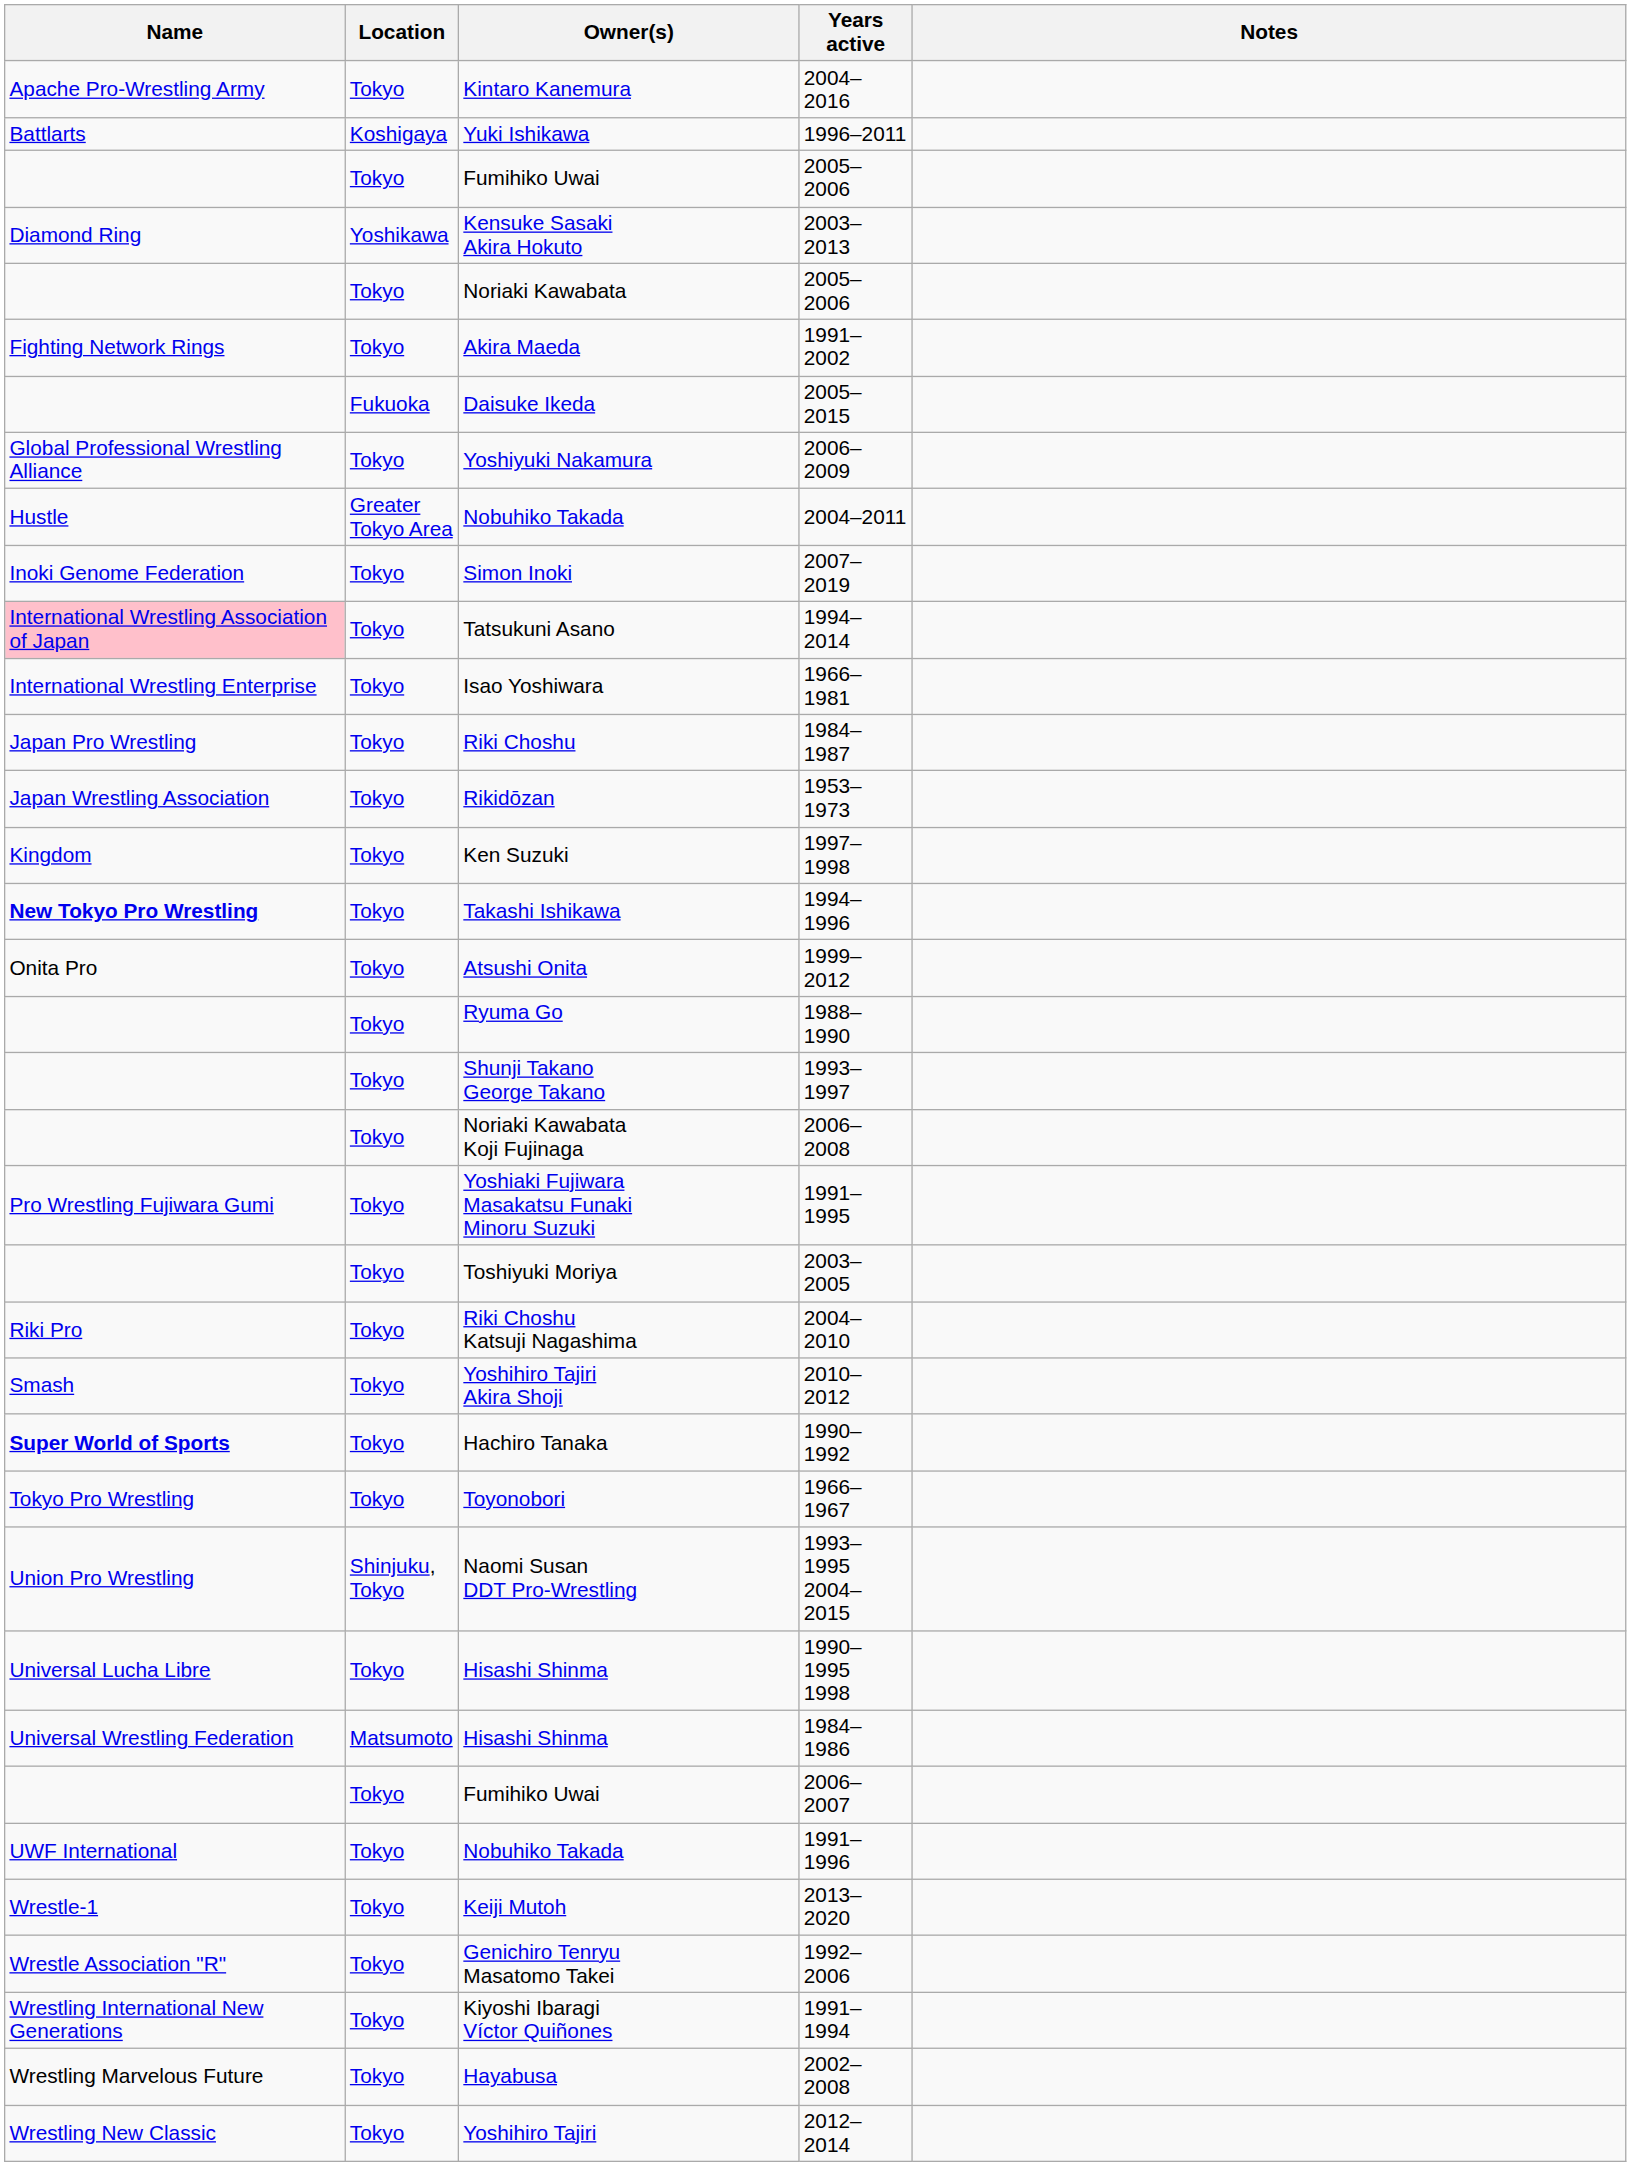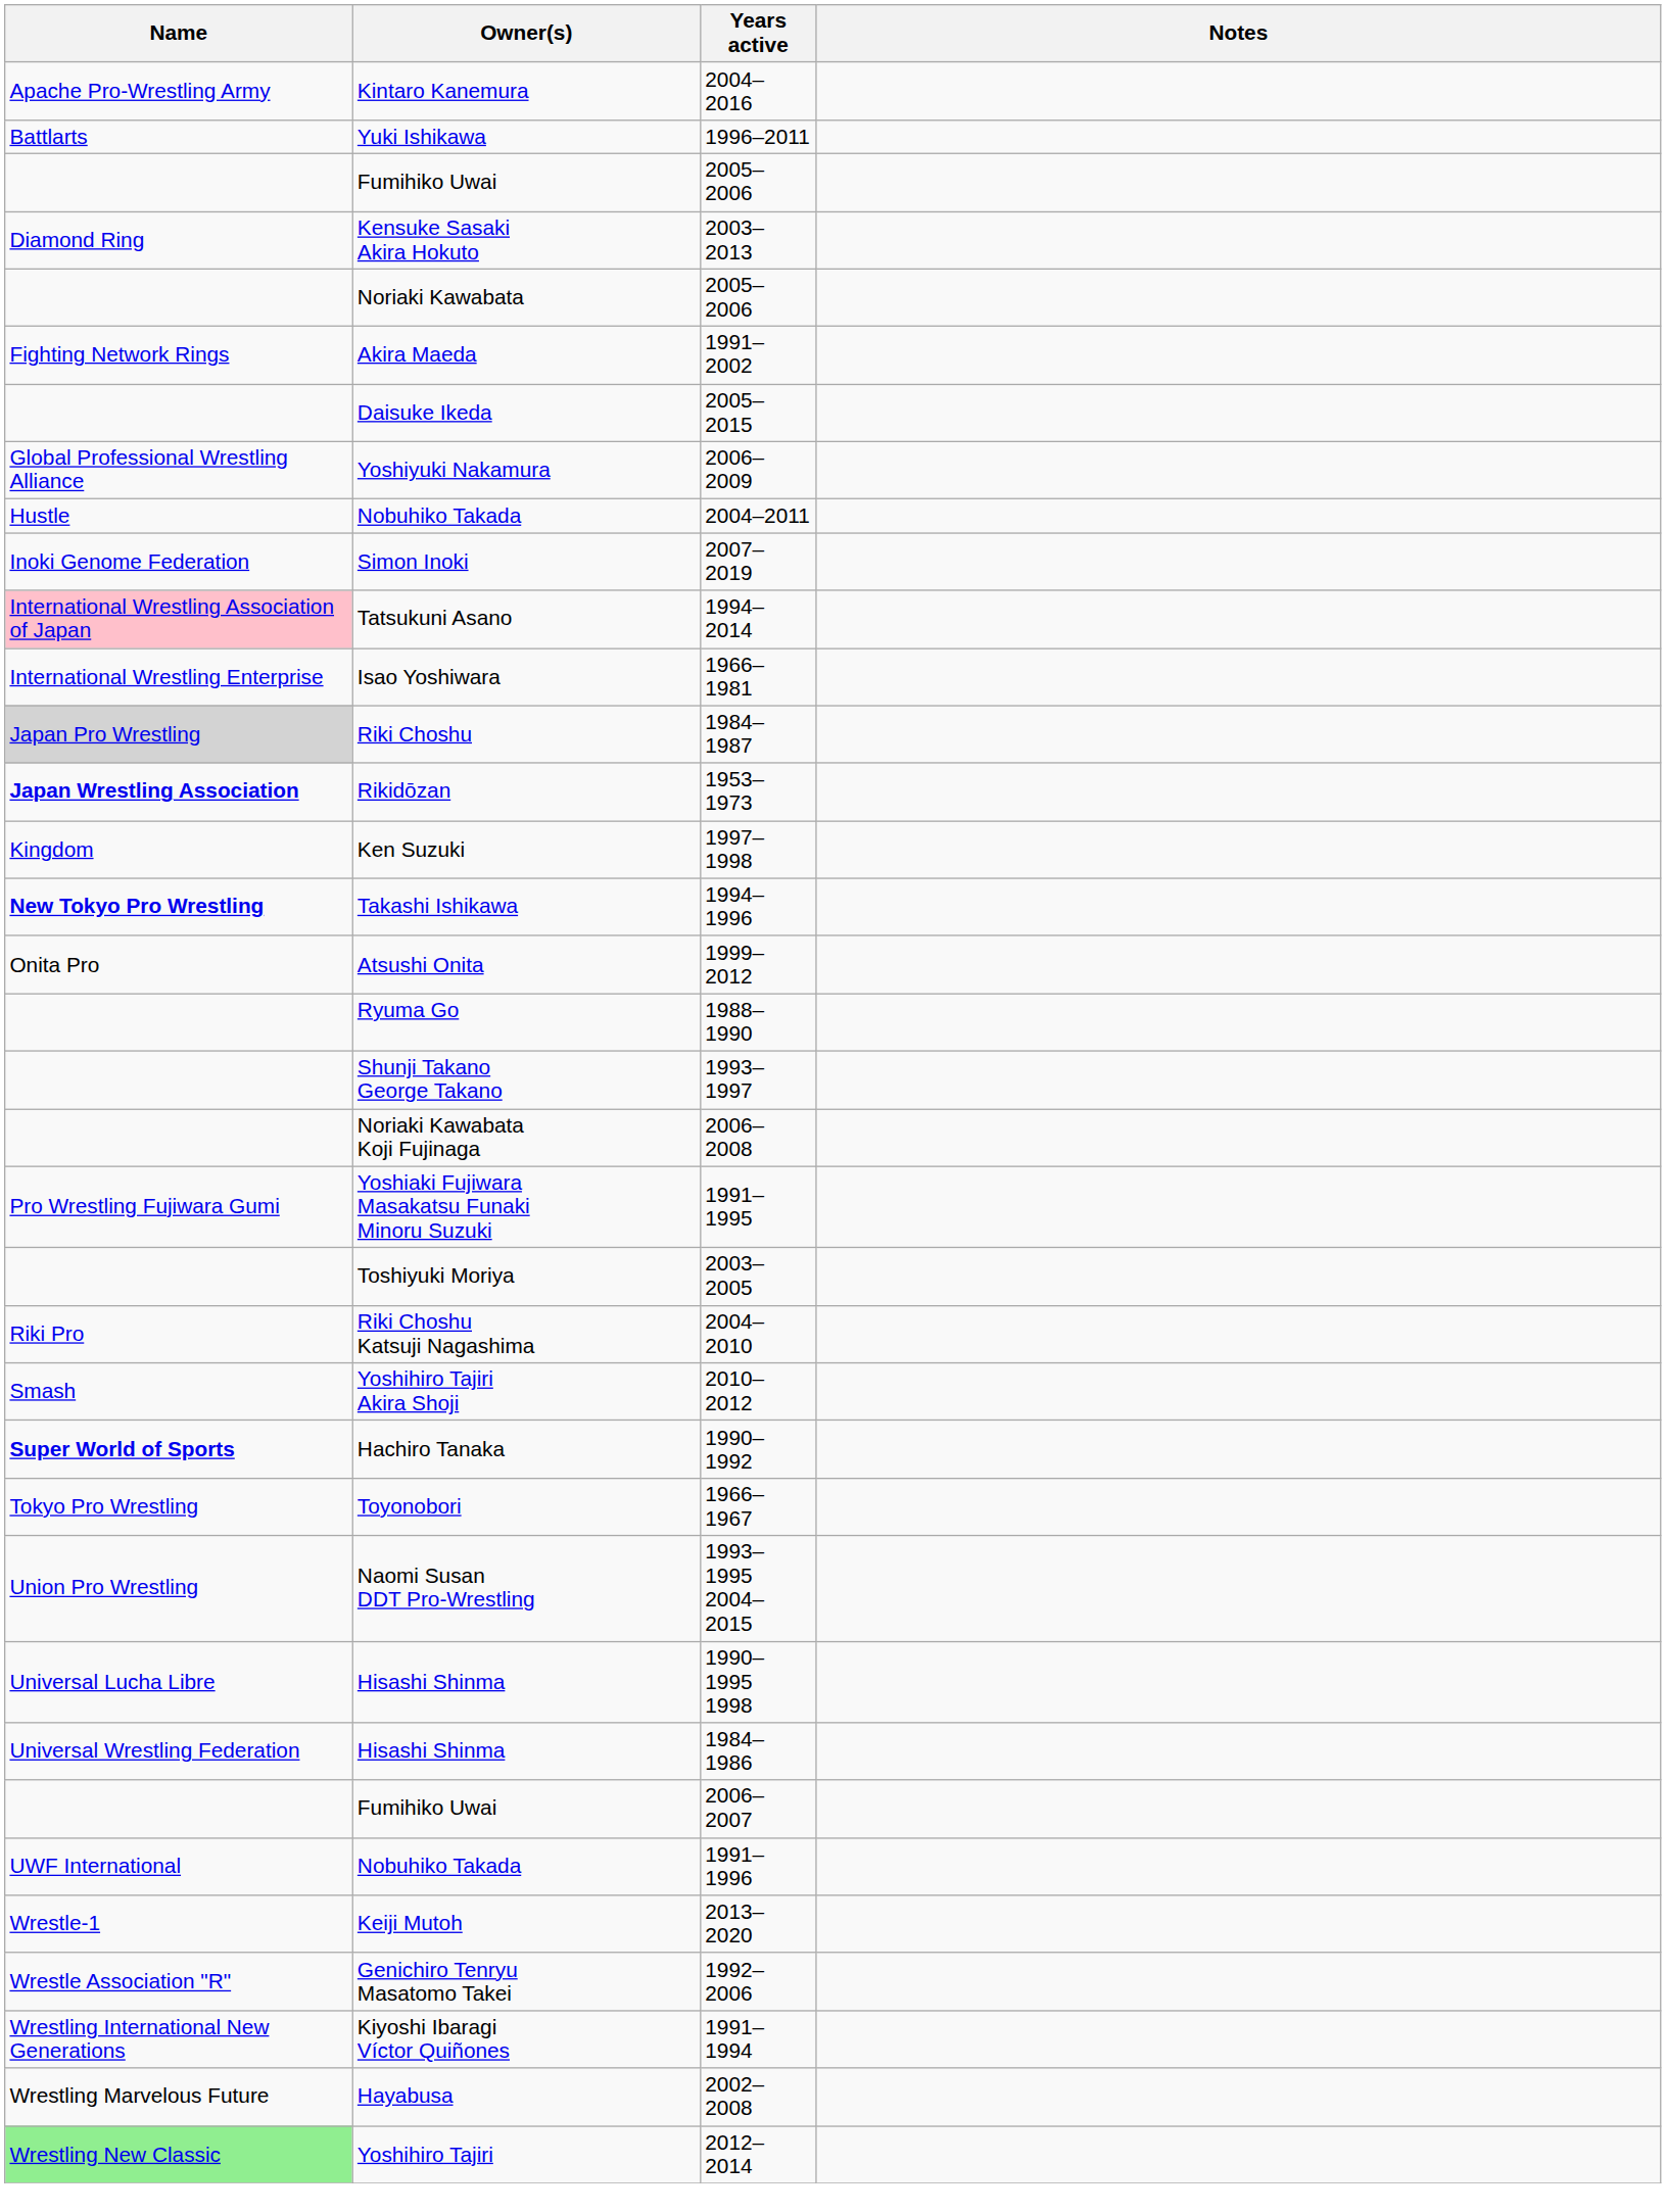 <table class="wikitable sortable">
 <tr>
 <th width="21%">Name</th>
-<th width="7%">Location</th>
 <th width="21%">Owner(s)</th>
 <th width="7%">Years active</th>
 <th width="55%">Notes</th>
 </tr>
 <tr>
 <td><a href='#'>Apache Pro-Wrestling Army</a></td>
-<td><a href='#'>Tokyo</a></td>
 <td><a href='#'>Kintaro Kanemura</a></td>
 <td>2004–2016</td>
 <td></td>
 </tr>
 <tr>
 <td><a href='#'>Battlarts</a></td>
-<td><a href='#'>Koshigaya</a></td>
 <td><a href='#'>Yuki Ishikawa</a></td>
 <td>1996–2011</td>
 <td></td>
 </tr>
 <tr>
 <td></td>
-<td><a href='#'>Tokyo</a></td>
 <td>Fumihiko Uwai</td>
 <td>2005–2006</td>
 <td></td>
 </tr>
 <tr>
 <td><a href='#'>Diamond Ring</a></td>
-<td><a href='#'>Yoshikawa</a></td>
 <td><a href='#'>Kensuke Sasaki</a><br><a href='#'>Akira Hokuto</a></td>
 <td>2003–2013</td>
 <td></td>
 </tr>
 <tr>
 <td></td>
-<td><a href='#'>Tokyo</a></td>
 <td>Noriaki Kawabata</td>
 <td>2005–2006</td>
 <td></td>
 </tr>
 <tr>
 <td><a href='#'>Fighting Network Rings</a></td>
-<td><a href='#'>Tokyo</a></td>
 <td><a href='#'>Akira Maeda</a></td>
 <td>1991–2002</td>
 <td></td>
 </tr>
 <tr>
 <td></td>
-<td><a href='#'>Fukuoka</a></td>
 <td><a href='#'>Daisuke Ikeda</a></td>
 <td>2005–2015</td>
 <td></td>
 </tr>
 <tr>
 <td><a href='#'>Global Professional Wrestling Alliance</a></td>
-<td><a href='#'>Tokyo</a></td>
 <td><a href='#'>Yoshiyuki Nakamura</a></td>
 <td>2006–2009</td>
 <td></td>
 </tr>
 <tr>
 <td><a href='#'>Hustle</a></td>
-<td><a href='#'>Greater Tokyo Area</a></td>
 <td><a href='#'>Nobuhiko Takada</a></td>
 <td>2004–2011</td>
 <td></td>
 </tr>
 <tr>
 <td><a href='#'>Inoki Genome Federation</a></td>
-<td><a href='#'>Tokyo</a></td>
 <td><a href='#'>Simon Inoki</a></td>
 <td>2007–2019</td>
 <td></td>
 </tr>
 <tr>
 <td style="background: pink;"><a href='#'>International Wrestling Association of Japan</a></td>
-<td><a href='#'>Tokyo</a></td>
 <td>Tatsukuni Asano</td>
 <td>1994–2014</td>
 <td> <br> </td>
 </tr>
 <tr>
 <td><a href='#'>International Wrestling Enterprise</a></td>
-<td><a href='#'>Tokyo</a></td>
 <td>Isao Yoshiwara</td>
 <td>1966–1981</td>
 <td></td>
 </tr>
 <tr>
-<td><a href='#'>Japan Pro Wrestling</a></td>
-<td><a href='#'>Tokyo</a></td>
+<td style="background: lightgrey;"><a href='#'>Japan Pro Wrestling</a></td>
 <td><a href='#'>Riki Choshu</a></td>
 <td>1984–1987</td>
 <td></td>
 </tr>
 <tr>
-<td><a href='#'>Japan Wrestling Association</a></td>
-<td><a href='#'>Tokyo</a></td>
+<td><strong><a href='#'>Japan Wrestling Association</a></strong></td>
 <td><a href='#'>Rikidōzan</a></td>
 <td>1953–1973</td>
 <td></td>
 </tr>
 <tr>
 <td><a href='#'>Kingdom</a></td>
-<td><a href='#'>Tokyo</a></td>
 <td>Ken Suzuki</td>
 <td>1997–1998</td>
 <td></td>
 </tr>
 <tr>
 <td><strong><a href='#'>New Tokyo Pro Wrestling</a></strong></td>
-<td><a href='#'>Tokyo</a></td>
 <td><a href='#'>Takashi Ishikawa</a></td>
 <td>1994–1996</td>
 <td></td>
 </tr>
 <tr>
 <td>Onita Pro</td>
-<td><a href='#'>Tokyo</a></td>
 <td><a href='#'>Atsushi Onita</a></td>
 <td>1999–2012</td>
 <td></td>
 </tr>
 <tr>
 <td></td>
-<td><a href='#'>Tokyo</a></td>
 <td><a href='#'>Ryuma Go</a><br><br></td>
 <td>1988–1990</td>
 <td></td>
 </tr>
 <tr>
 <td></td>
-<td><a href='#'>Tokyo</a></td>
 <td><a href='#'>Shunji Takano</a><br><a href='#'>George Takano</a></td>
 <td>1993–1997</td>
 <td></td>
 </tr>
 <tr>
 <td></td>
-<td><a href='#'>Tokyo</a></td>
 <td>Noriaki Kawabata<br>Koji Fujinaga</td>
 <td>2006–2008</td>
 <td></td>
 </tr>
 <tr>
 <td><a href='#'>Pro Wrestling Fujiwara Gumi</a></td>
-<td><a href='#'>Tokyo</a></td>
 <td><a href='#'>Yoshiaki Fujiwara</a><br><a href='#'>Masakatsu Funaki</a><br><a href='#'>Minoru Suzuki</a></td>
 <td>1991–1995</td>
 <td></td>
 </tr>
 <tr>
 <td></td>
-<td><a href='#'>Tokyo</a></td>
 <td>Toshiyuki Moriya</td>
 <td>2003–2005</td>
 <td></td>
 </tr>
 <tr>
 <td><a href='#'>Riki Pro</a></td>
-<td><a href='#'>Tokyo</a></td>
 <td><a href='#'>Riki Choshu</a><br>Katsuji Nagashima</td>
 <td>2004–2010</td>
 <td></td>
 </tr>
 <tr>
 <td><a href='#'>Smash</a></td>
-<td><a href='#'>Tokyo</a></td>
 <td><a href='#'>Yoshihiro Tajiri</a><br><a href='#'>Akira Shoji</a></td>
 <td>2010–2012</td>
 <td></td>
 </tr>
 <tr>
 <td><strong><a href='#'>Super World of Sports</a></strong></td>
-<td><a href='#'>Tokyo</a></td>
 <td>Hachiro Tanaka</td>
 <td>1990–1992</td>
 <td></td>
 </tr>
 <tr>
 <td><a href='#'>Tokyo Pro Wrestling</a></td>
-<td><a href='#'>Tokyo</a></td>
 <td><a href='#'>Toyonobori</a></td>
 <td>1966–1967</td>
 <td></td>
 </tr>
 <tr>
 <td><a href='#'>Union Pro Wrestling</a></td>
-<td><a href='#'>Shinjuku</a>, <a href='#'>Tokyo</a></td>
 <td>Naomi Susan<br><a href='#'>DDT Pro-Wrestling</a></td>
 <td>1993–1995<br>2004–2015</td>
 <td></td>
 </tr>
 <tr>
 <td><a href='#'>Universal Lucha Libre</a></td>
-<td><a href='#'>Tokyo</a></td>
 <td><a href='#'>Hisashi Shinma</a></td>
 <td>1990–1995<br>1998</td>
 <td></td>
 </tr>
 <tr>
 <td><a href='#'>Universal Wrestling Federation</a></td>
-<td><a href='#'>Matsumoto</a></td>
 <td><a href='#'>Hisashi Shinma</a></td>
 <td>1984–1986</td>
 <td></td>
 </tr>
 <tr>
 <td></td>
-<td><a href='#'>Tokyo</a></td>
 <td>Fumihiko Uwai</td>
 <td>2006–2007</td>
 <td></td>
 </tr>
 <tr>
 <td><a href='#'>UWF International</a></td>
-<td><a href='#'>Tokyo</a></td>
 <td><a href='#'>Nobuhiko Takada</a></td>
 <td>1991–1996</td>
 <td></td>
 </tr>
 <tr>
 <td><a href='#'>Wrestle-1</a></td>
-<td><a href='#'>Tokyo</a></td>
 <td><a href='#'>Keiji Mutoh</a></td>
 <td>2013–2020</td>
 <td></td>
 </tr>
 <tr>
 <td><a href='#'>Wrestle Association "R"</a></td>
-<td><a href='#'>Tokyo</a></td>
 <td><a href='#'>Genichiro Tenryu</a><br>Masatomo Takei</td>
 <td>1992–2006</td>
 <td></td>
 </tr>
 <tr>
 <td><a href='#'>Wrestling International New Generations</a></td>
-<td><a href='#'>Tokyo</a></td>
 <td>Kiyoshi Ibaragi<br><a href='#'>Víctor Quiñones</a></td>
 <td>1991–1994</td>
 <td></td>
 </tr>
 <tr>
 <td>Wrestling Marvelous Future</td>
-<td><a href='#'>Tokyo</a></td>
 <td><a href='#'>Hayabusa</a></td>
 <td>2002–2008</td>
 <td></td>
 </tr>
 <tr>
-<td><a href='#'>Wrestling New Classic</a></td>
-<td><a href='#'>Tokyo</a></td>
+<td style="background: lightgreen;"><a href='#'>Wrestling New Classic</a></td>
 <td><a href='#'>Yoshihiro Tajiri</a></td>
 <td>2012–2014</td>
 <td></td>
 </tr>
 </table>
